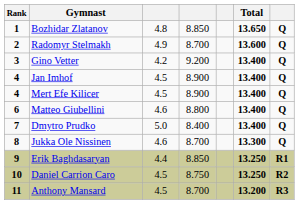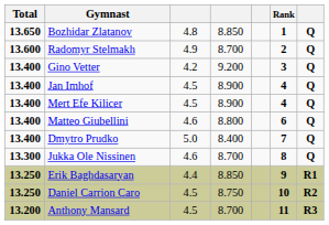 <table style="text-align:center;" class="wikitable sortable">
 <tr>
-<th scope="col" style="width:15px;"><small>Rank</small></th>
+<th scope="col" style="width:50px;">Total</th>
 <th scope="col" style="width:170px;">Gymnast</th>
 <th scope="col" style="width:50px;"><small></small></th>
 <th scope="col" style="width:50px;"><small></small></th>
 <th scope="col" style="width:20px;"><small></small></th>
-<th scope="col" style="width:50px;">Total</th>
+<th scope="col" style="width:15px;"><small>Rank</small></th>
 <th scope="col" style="width:30px;"><small></small></th>
 </tr>
 <tr>
-<td scope="row" style="text-align:center"><strong>1</strong></td>
+<td><strong>13.650</strong></td>
 <td align="left"> <a href='#'>Bozhidar Zlatanov</a></td>
 <td>4.8</td>
 <td>8.850</td>
 <td></td>
-<td><strong>13.650</strong></td>
+<td scope="row" style="text-align:center"><strong>1</strong></td>
 <td><strong>Q</strong></td>
 </tr>
 <tr>
-<td scope="row" style="text-align:center"><strong>2</strong></td>
+<td><strong>13.600</strong></td>
 <td align="left"> <a href='#'>Radomyr Stelmakh</a></td>
 <td>4.9</td>
 <td>8.700</td>
 <td></td>
-<td><strong>13.600</strong></td>
+<td scope="row" style="text-align:center"><strong>2</strong></td>
 <td><strong>Q</strong></td>
 </tr>
 <tr>
-<td scope="row" style="text-align:center"><strong>3</strong></td>
+<td><strong>13.400</strong></td>
 <td align="left"> <a href='#'>Gino Vetter</a></td>
 <td>4.2</td>
 <td>9.200</td>
 <td></td>
-<td><strong>13.400</strong></td>
+<td scope="row" style="text-align:center"><strong>3</strong></td>
 <td><strong>Q</strong></td>
 </tr>
 <tr>
-<td scope="row" style="text-align:center"><strong>4</strong></td>
+<td><strong>13.400</strong></td>
 <td align="left"> <a href='#'>Jan Imhof</a></td>
 <td>4.5</td>
 <td>8.900</td>
 <td></td>
-<td><strong>13.400</strong></td>
+<td scope="row" style="text-align:center"><strong>4</strong></td>
 <td><strong>Q</strong></td>
 </tr>
 <tr>
-<td scope="row" style="text-align:center"><strong>4</strong></td>
+<td><strong>13.400</strong></td>
 <td align="left"> <a href='#'>Mert Efe Kilicer</a></td>
 <td>4.5</td>
 <td>8.900</td>
 <td></td>
-<td><strong>13.400</strong></td>
+<td scope="row" style="text-align:center"><strong>4</strong></td>
 <td><strong>Q</strong></td>
 </tr>
 <tr>
-<td scope="row" style="text-align:center"><strong>6</strong></td>
+<td><strong>13.400</strong></td>
 <td align="left"> <a href='#'>Matteo Giubellini</a></td>
 <td>4.6</td>
 <td>8.800</td>
 <td></td>
-<td><strong>13.400</strong></td>
+<td scope="row" style="text-align:center"><strong>6</strong></td>
 <td><strong>Q</strong></td>
 </tr>
 <tr>
-<td scope="row" style="text-align:center"><strong>7</strong></td>
+<td><strong>13.400</strong></td>
 <td align="left"> <a href='#'>Dmytro Prudko</a></td>
 <td>5.0</td>
 <td>8.400</td>
 <td></td>
-<td><strong>13.400</strong></td>
+<td scope="row" style="text-align:center"><strong>7</strong></td>
 <td><strong>Q</strong></td>
 </tr>
 <tr>
-<td scope="row" style="text-align:center"><strong>8</strong></td>
+<td><strong>13.300</strong></td>
 <td align="left"> <a href='#'>Jukka Ole Nissinen</a></td>
 <td>4.6</td>
 <td>8.700</td>
 <td></td>
-<td><strong>13.300</strong></td>
+<td scope="row" style="text-align:center"><strong>8</strong></td>
 <td><strong>Q</strong></td>
 </tr>
 <tr style="background:#cccc99;">
-<td scope="row" style="text-align:center"><strong>9</strong></td>
+<td><strong>13.250</strong></td>
 <td align="left"> <a href='#'>Erik Baghdasaryan</a></td>
 <td>4.4</td>
 <td>8.850</td>
 <td></td>
-<td><strong>13.250</strong></td>
+<td scope="row" style="text-align:center"><strong>9</strong></td>
 <td><strong>R1</strong></td>
 </tr>
 <tr style="background:#cccc99;">
-<td scope="row" style="text-align:center"><strong>10</strong></td>
+<td><strong>13.250</strong></td>
 <td align="left"> <a href='#'>Daniel Carrion Caro</a></td>
 <td>4.5</td>
 <td>8.750</td>
 <td></td>
-<td><strong>13.250</strong></td>
+<td scope="row" style="text-align:center"><strong>10</strong></td>
 <td><strong>R2</strong></td>
 </tr>
 <tr style="background:#cccc99;">
-<td scope="row" style="text-align:center"><strong>11</strong></td>
+<td><strong>13.200</strong></td>
 <td align="left"> <a href='#'>Anthony Mansard</a></td>
 <td>4.5</td>
 <td>8.700</td>
 <td></td>
-<td><strong>13.200</strong></td>
+<td scope="row" style="text-align:center"><strong>11</strong></td>
 <td><strong>R3</strong></td>
 </tr>
 </table>
